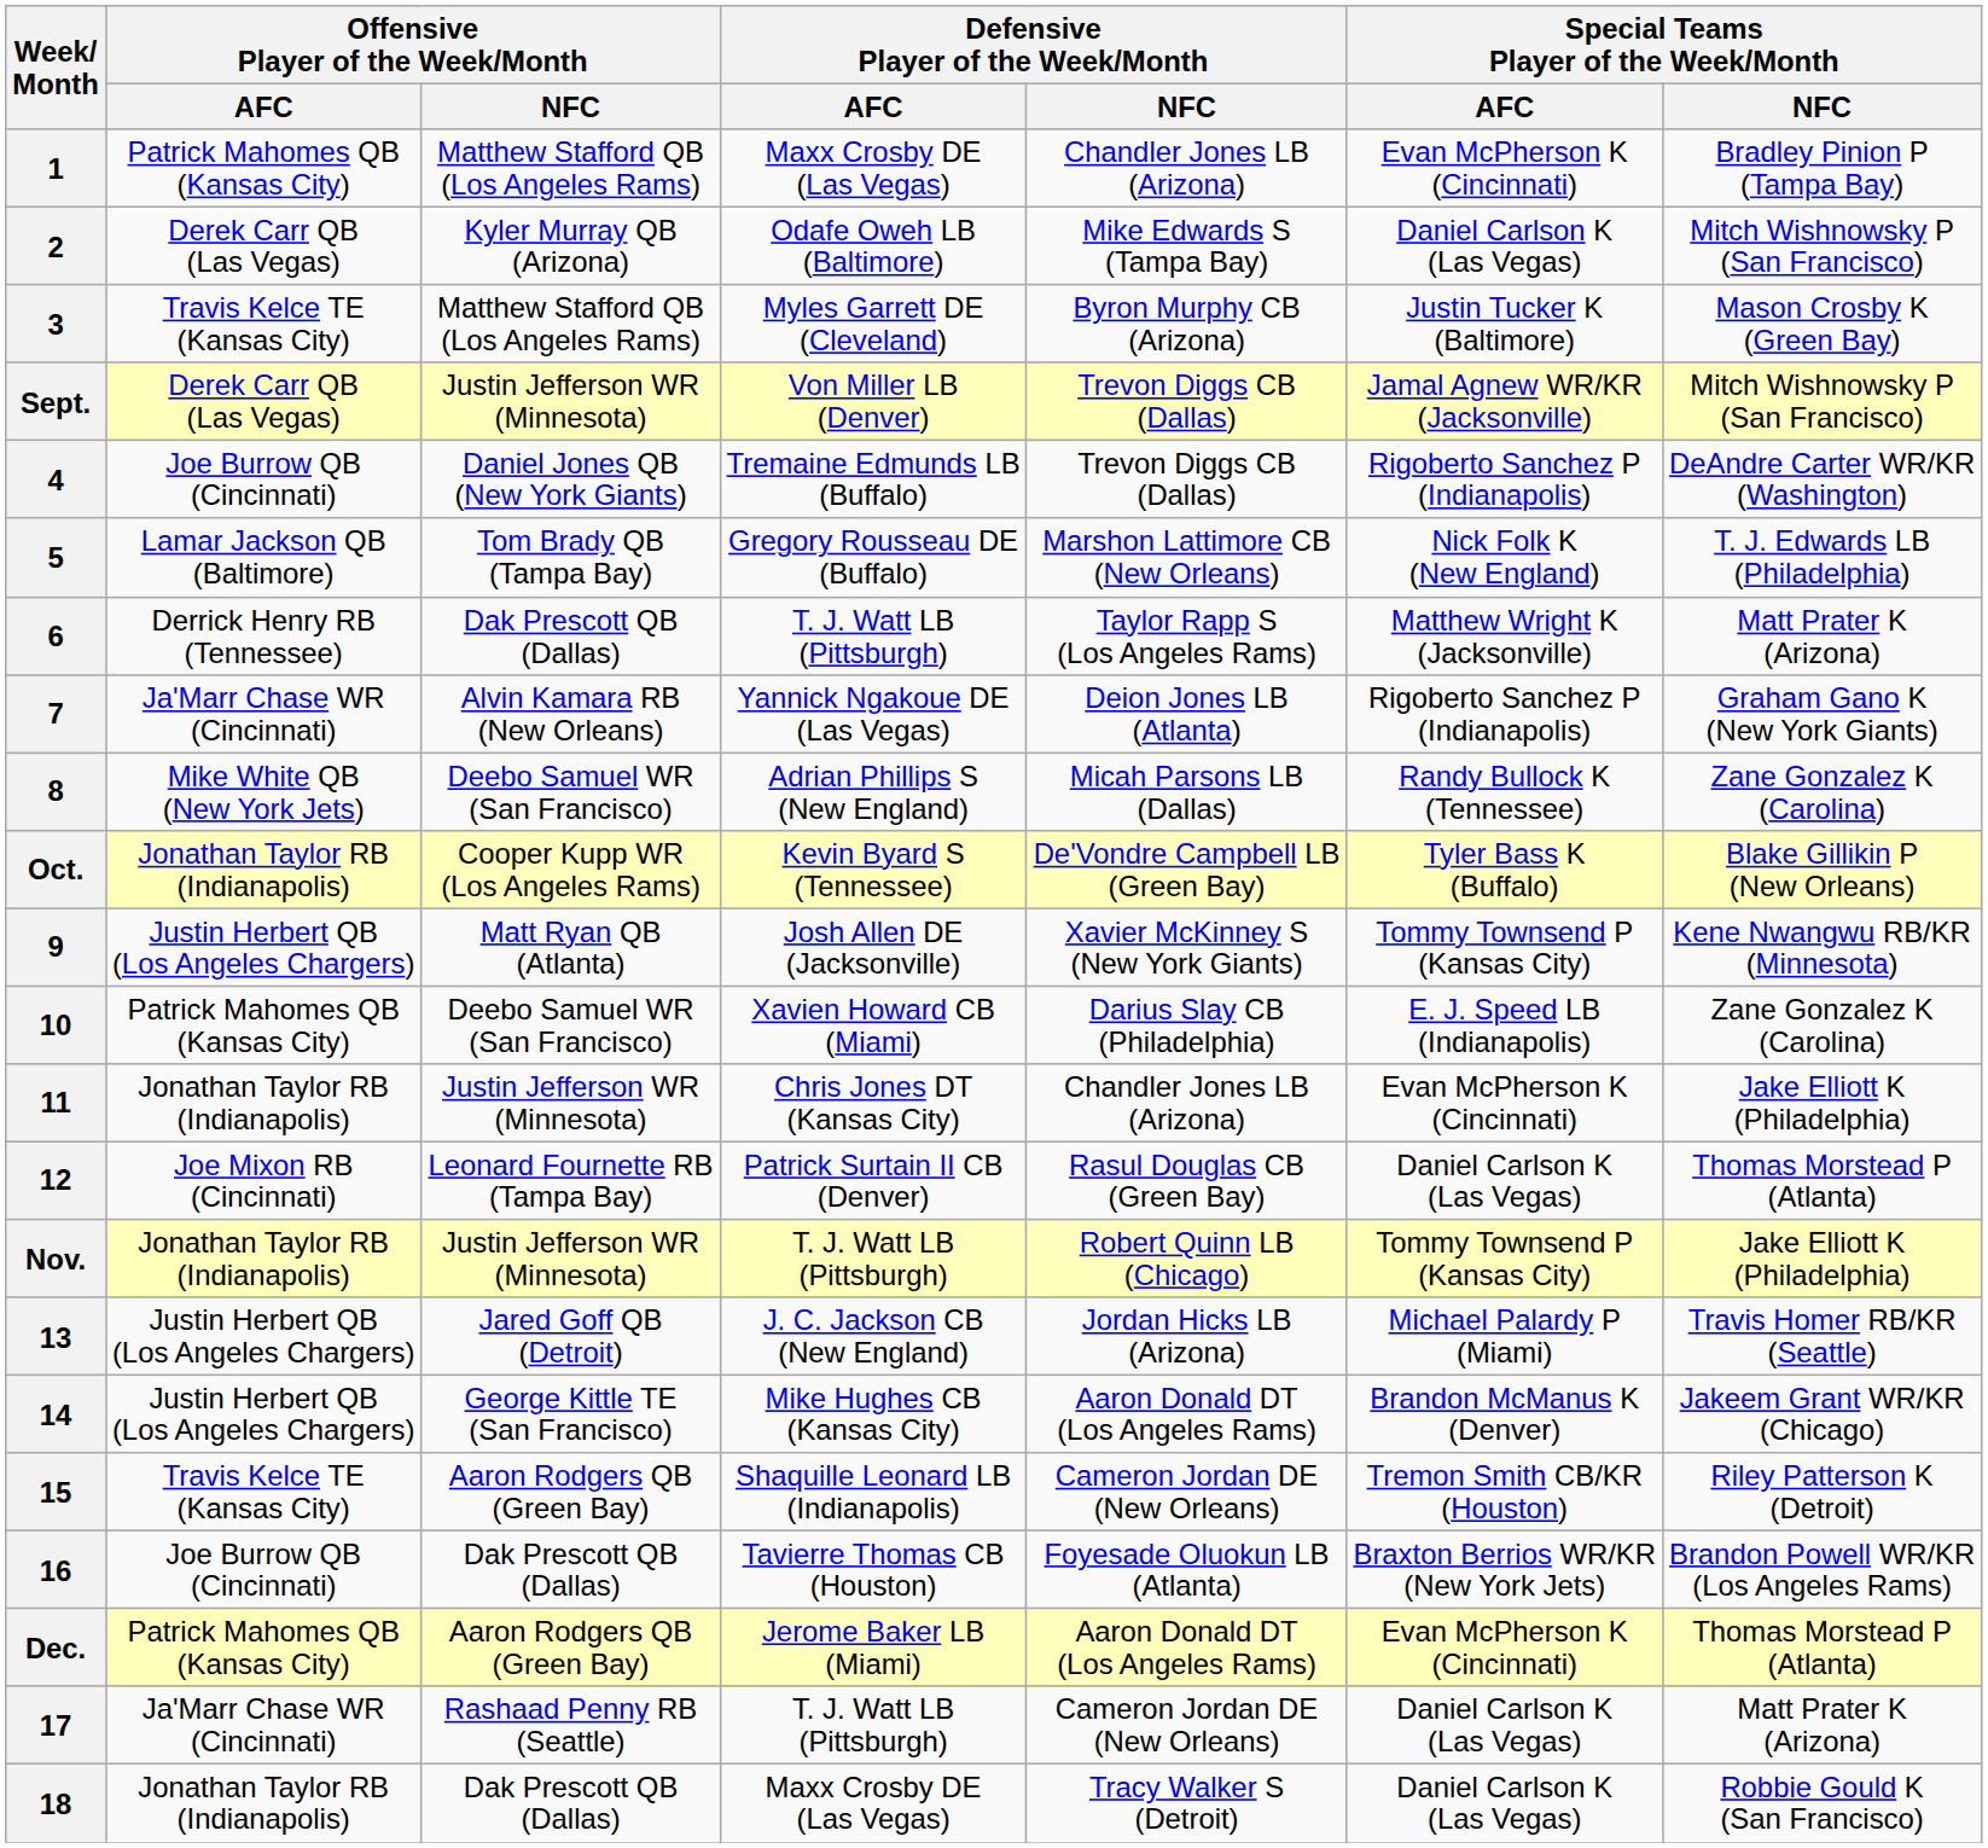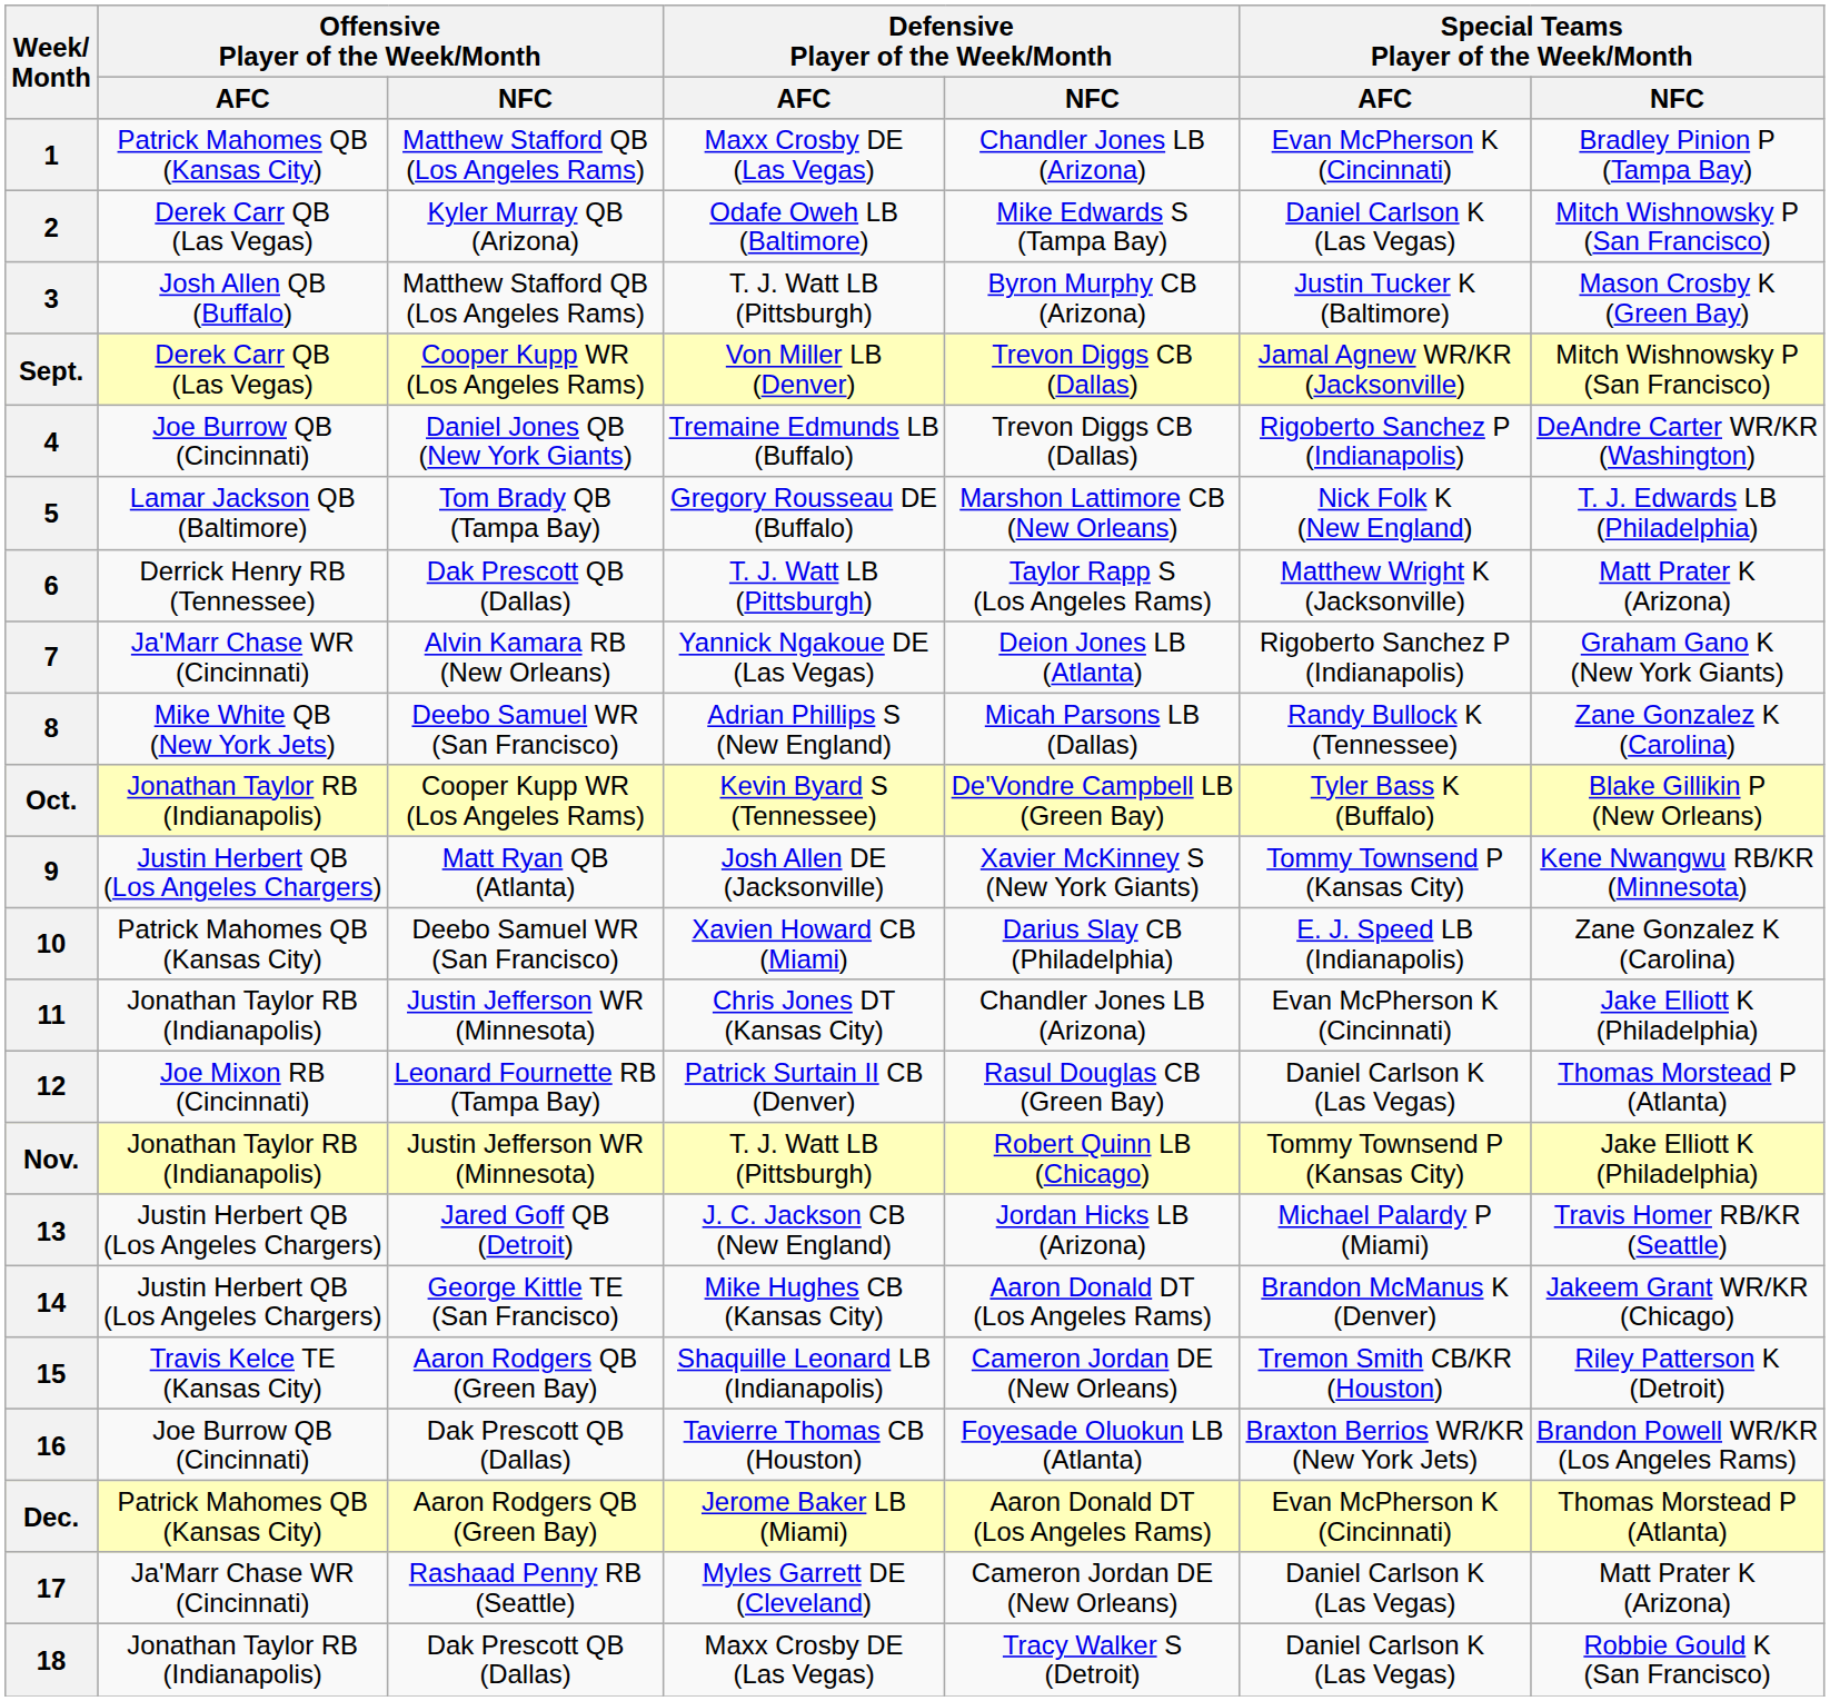 <table class="wikitable" style="font-size: 95%; text-align: center;">
 <tr>
 <th rowspan=2>Week/<br>Month</th>
 <th colspan=2>Offensive<br>Player of the Week/Month</th>
 <th colspan=2>Defensive<br>Player of the Week/Month</th>
 <th colspan=2>Special Teams<br>Player of the Week/Month</th>
 </tr>
 <tr>
 <th>AFC</th>
 <th>NFC</th>
 <th>AFC</th>
 <th>NFC</th>
 <th>AFC</th>
 <th>NFC</th>
 </tr>
 <tr>
 <th>1</th>
 <td><a href='#'>Patrick Mahomes</a> QB<br>(<a href='#'>Kansas City</a>)</td>
 <td><a href='#'>Matthew Stafford</a> QB<br>(<a href='#'>Los Angeles Rams</a>)</td>
 <td><a href='#'>Maxx Crosby</a> DE<br>(<a href='#'>Las Vegas</a>)</td>
 <td><a href='#'>Chandler Jones</a> LB<br>(<a href='#'>Arizona</a>)</td>
 <td><a href='#'>Evan McPherson</a> K<br>(<a href='#'>Cincinnati</a>)</td>
 <td><a href='#'>Bradley Pinion</a> P<br>(<a href='#'>Tampa Bay</a>)</td>
 </tr>
 <tr>
 <th>2</th>
 <td><a href='#'>Derek Carr</a> QB<br>(Las Vegas)</td>
 <td><a href='#'>Kyler Murray</a> QB<br>(Arizona)</td>
 <td><a href='#'>Odafe Oweh</a> LB<br>(<a href='#'>Baltimore</a>)</td>
 <td><a href='#'>Mike Edwards</a> S<br>(Tampa Bay)</td>
 <td><a href='#'>Daniel Carlson</a> K<br>(Las Vegas)</td>
 <td><a href='#'>Mitch Wishnowsky</a> P<br>(<a href='#'>San Francisco</a>)</td>
 </tr>
 <tr>
 <th>3</th>
-<td><a href='#'>Travis Kelce</a> TE<br>(Kansas City)</td>
+<td><a href='#'>Josh Allen</a> QB<br>(<a href='#'>Buffalo</a>)</td>
 <td>Matthew Stafford QB<br>(Los Angeles Rams)</td>
-<td><a href='#'>Myles Garrett</a> DE<br>(<a href='#'>Cleveland</a>)</td>
+<td>T. J. Watt LB<br>(Pittsburgh)</td>
 <td><a href='#'>Byron Murphy</a> CB<br>(Arizona)</td>
 <td><a href='#'>Justin Tucker</a> K<br>(Baltimore)</td>
 <td><a href='#'>Mason Crosby</a> K<br>(<a href='#'>Green Bay</a>)</td>
 </tr>
 <tr style="background:#ffb;">
 <th>Sept.</th>
 <td><a href='#'>Derek Carr</a> QB<br>(Las Vegas)</td>
-<td>Justin Jefferson WR<br>(Minnesota)</td>
+<td><a href='#'>Cooper Kupp</a> WR<br>(Los Angeles Rams)</td>
 <td><a href='#'>Von Miller</a> LB<br>(<a href='#'>Denver</a>)</td>
 <td><a href='#'>Trevon Diggs</a> CB<br>(<a href='#'>Dallas</a>)</td>
 <td><a href='#'>Jamal Agnew</a> WR/KR<br>(<a href='#'>Jacksonville</a>)</td>
 <td>Mitch Wishnowsky P<br>(San Francisco)</td>
 </tr>
 <tr>
 <th>4</th>
 <td><a href='#'>Joe Burrow</a> QB<br>(Cincinnati)</td>
 <td><a href='#'>Daniel Jones</a> QB<br>(<a href='#'>New York Giants</a>)</td>
 <td><a href='#'>Tremaine Edmunds</a> LB<br>(Buffalo)</td>
 <td>Trevon Diggs CB<br>(Dallas)</td>
 <td><a href='#'>Rigoberto Sanchez</a> P<br>(<a href='#'>Indianapolis</a>)</td>
 <td><a href='#'>DeAndre Carter</a> WR/KR<br>(<a href='#'>Washington</a>)</td>
 </tr>
 <tr>
 <th>5</th>
 <td><a href='#'>Lamar Jackson</a> QB<br>(Baltimore)</td>
 <td><a href='#'>Tom Brady</a> QB<br>(Tampa Bay)</td>
 <td><a href='#'>Gregory Rousseau</a> DE<br>(Buffalo)</td>
 <td><a href='#'>Marshon Lattimore</a> CB<br>(<a href='#'>New Orleans</a>)</td>
 <td><a href='#'>Nick Folk</a> K<br>(<a href='#'>New England</a>)</td>
 <td><a href='#'>T. J. Edwards</a> LB<br>(<a href='#'>Philadelphia</a>)</td>
 </tr>
 <tr>
 <th>6</th>
 <td>Derrick Henry RB<br>(Tennessee)</td>
 <td><a href='#'>Dak Prescott</a> QB<br>(Dallas)</td>
 <td><a href='#'>T. J. Watt</a> LB<br>(<a href='#'>Pittsburgh</a>)</td>
 <td><a href='#'>Taylor Rapp</a> S<br>(Los Angeles Rams)</td>
 <td><a href='#'>Matthew Wright</a> K<br>(Jacksonville)</td>
 <td><a href='#'>Matt Prater</a> K<br>(Arizona)</td>
 </tr>
 <tr>
 <th>7</th>
 <td><a href='#'>Ja'Marr Chase</a> WR<br>(Cincinnati)</td>
 <td><a href='#'>Alvin Kamara</a> RB<br>(New Orleans)</td>
 <td><a href='#'>Yannick Ngakoue</a> DE<br>(Las Vegas)</td>
 <td><a href='#'>Deion Jones</a> LB<br>(<a href='#'>Atlanta</a>)</td>
 <td>Rigoberto Sanchez P<br>(Indianapolis)</td>
 <td><a href='#'>Graham Gano</a> K<br>(New York Giants)</td>
 </tr>
 <tr>
 <th>8</th>
 <td><a href='#'>Mike White</a> QB<br>(<a href='#'>New York Jets</a>)</td>
 <td><a href='#'>Deebo Samuel</a> WR<br>(San Francisco)</td>
 <td><a href='#'>Adrian Phillips</a> S<br>(New England)</td>
 <td><a href='#'>Micah Parsons</a> LB<br>(Dallas)</td>
 <td><a href='#'>Randy Bullock</a> K<br>(Tennessee)</td>
 <td><a href='#'>Zane Gonzalez</a> K<br>(<a href='#'>Carolina</a>)</td>
 </tr>
 <tr style="background:#ffb;">
 <th>Oct.</th>
 <td><a href='#'>Jonathan Taylor</a> RB<br>(Indianapolis)</td>
 <td>Cooper Kupp WR<br>(Los Angeles Rams)</td>
 <td><a href='#'>Kevin Byard</a> S<br>(Tennessee)</td>
 <td><a href='#'>De'Vondre Campbell</a> LB<br>(Green Bay)</td>
 <td><a href='#'>Tyler Bass</a> K<br>(Buffalo)</td>
 <td><a href='#'>Blake Gillikin</a> P<br>(New Orleans)</td>
 </tr>
 <tr>
 <th>9</th>
 <td><a href='#'>Justin Herbert</a> QB<br>(<a href='#'>Los Angeles Chargers</a>)</td>
 <td><a href='#'>Matt Ryan</a> QB<br>(Atlanta)</td>
 <td><a href='#'>Josh Allen</a> DE<br>(Jacksonville)</td>
 <td><a href='#'>Xavier McKinney</a> S<br>(New York Giants)</td>
 <td><a href='#'>Tommy Townsend</a> P<br>(Kansas City)</td>
 <td><a href='#'>Kene Nwangwu</a> RB/KR<br>(<a href='#'>Minnesota</a>)</td>
 </tr>
 <tr>
 <th>10</th>
 <td>Patrick Mahomes QB<br>(Kansas City)</td>
 <td>Deebo Samuel WR<br>(San Francisco)</td>
 <td><a href='#'>Xavien Howard</a> CB<br>(<a href='#'>Miami</a>)</td>
 <td><a href='#'>Darius Slay</a> CB<br>(Philadelphia)</td>
 <td><a href='#'>E. J. Speed</a> LB<br>(Indianapolis)</td>
 <td>Zane Gonzalez K<br>(Carolina)</td>
 </tr>
 <tr>
 <th>11</th>
 <td>Jonathan Taylor RB<br>(Indianapolis)</td>
 <td><a href='#'>Justin Jefferson</a> WR<br>(Minnesota)</td>
 <td><a href='#'>Chris Jones</a> DT<br>(Kansas City)</td>
 <td>Chandler Jones LB<br>(Arizona)</td>
 <td>Evan McPherson K<br>(Cincinnati)</td>
 <td><a href='#'>Jake Elliott</a> K<br>(Philadelphia)</td>
 </tr>
 <tr>
 <th>12</th>
 <td><a href='#'>Joe Mixon</a> RB<br>(Cincinnati)</td>
 <td><a href='#'>Leonard Fournette</a> RB<br>(Tampa Bay)</td>
 <td><a href='#'>Patrick Surtain II</a> CB<br>(Denver)</td>
 <td><a href='#'>Rasul Douglas</a> CB<br>(Green Bay)</td>
 <td>Daniel Carlson K<br>(Las Vegas)</td>
 <td><a href='#'>Thomas Morstead</a> P<br>(Atlanta)</td>
 </tr>
 <tr style="background:#ffb;">
 <th>Nov.</th>
 <td>Jonathan Taylor RB<br>(Indianapolis)</td>
 <td>Justin Jefferson WR<br>(Minnesota)</td>
 <td>T. J. Watt LB<br>(Pittsburgh)</td>
 <td><a href='#'>Robert Quinn</a> LB<br>(<a href='#'>Chicago</a>)</td>
 <td>Tommy Townsend P<br>(Kansas City)</td>
 <td>Jake Elliott K<br>(Philadelphia)</td>
 </tr>
 <tr>
 <th>13</th>
 <td>Justin Herbert QB<br>(Los Angeles Chargers)</td>
 <td><a href='#'>Jared Goff</a> QB<br>(<a href='#'>Detroit</a>)</td>
 <td><a href='#'>J. C. Jackson</a> CB<br>(New England)</td>
 <td><a href='#'>Jordan Hicks</a> LB<br>(Arizona)</td>
 <td><a href='#'>Michael Palardy</a> P<br>(Miami)</td>
 <td><a href='#'>Travis Homer</a> RB/KR<br>(<a href='#'>Seattle</a>)</td>
 </tr>
 <tr>
 <th>14</th>
 <td>Justin Herbert QB<br>(Los Angeles Chargers)</td>
 <td><a href='#'>George Kittle</a> TE<br>(San Francisco)</td>
 <td><a href='#'>Mike Hughes</a> CB<br>(Kansas City)</td>
 <td><a href='#'>Aaron Donald</a> DT<br>(Los Angeles Rams)</td>
 <td><a href='#'>Brandon McManus</a> K<br>(Denver)</td>
 <td><a href='#'>Jakeem Grant</a> WR/KR<br>(Chicago)</td>
 </tr>
 <tr>
 <th>15</th>
 <td><a href='#'>Travis Kelce</a> TE<br>(Kansas City)</td>
 <td><a href='#'>Aaron Rodgers</a> QB<br>(Green Bay)</td>
 <td><a href='#'>Shaquille Leonard</a> LB<br>(Indianapolis)</td>
 <td><a href='#'>Cameron Jordan</a> DE<br>(New Orleans)</td>
 <td><a href='#'>Tremon Smith</a> CB/KR<br>(<a href='#'>Houston</a>)</td>
 <td><a href='#'>Riley Patterson</a> K<br>(Detroit)</td>
 </tr>
 <tr>
 <th>16</th>
 <td>Joe Burrow QB<br>(Cincinnati)</td>
 <td>Dak Prescott QB<br>(Dallas)</td>
 <td><a href='#'>Tavierre Thomas</a> CB<br>(Houston)</td>
 <td><a href='#'>Foyesade Oluokun</a> LB<br>(Atlanta)</td>
 <td><a href='#'>Braxton Berrios</a> WR/KR<br>(New York Jets)</td>
 <td><a href='#'>Brandon Powell</a> WR/KR<br>(Los Angeles Rams)</td>
 </tr>
 <tr style="background:#ffb;">
 <th>Dec.</th>
 <td>Patrick Mahomes QB<br>(Kansas City)</td>
 <td>Aaron Rodgers QB<br>(Green Bay)</td>
 <td><a href='#'>Jerome Baker</a> LB<br>(Miami)</td>
 <td>Aaron Donald DT<br>(Los Angeles Rams)</td>
 <td>Evan McPherson K<br>(Cincinnati)</td>
 <td>Thomas Morstead P<br>(Atlanta)</td>
 </tr>
 <tr>
 <th>17</th>
 <td>Ja'Marr Chase WR<br>(Cincinnati)</td>
 <td><a href='#'>Rashaad Penny</a> RB<br>(Seattle)</td>
-<td>T. J. Watt LB<br>(Pittsburgh)</td>
+<td><a href='#'>Myles Garrett</a> DE<br>(<a href='#'>Cleveland</a>)</td>
 <td>Cameron Jordan DE<br>(New Orleans)</td>
 <td>Daniel Carlson K<br>(Las Vegas)</td>
 <td>Matt Prater K<br>(Arizona)</td>
 </tr>
 <tr>
 <th>18</th>
 <td>Jonathan Taylor RB<br>(Indianapolis)</td>
 <td>Dak Prescott QB<br>(Dallas)</td>
 <td>Maxx Crosby DE<br>(Las Vegas)</td>
 <td><a href='#'>Tracy Walker</a> S<br>(Detroit)</td>
 <td>Daniel Carlson K<br>(Las Vegas)</td>
 <td><a href='#'>Robbie Gould</a> K<br>(San Francisco)</td>
 </tr>
 </table>
